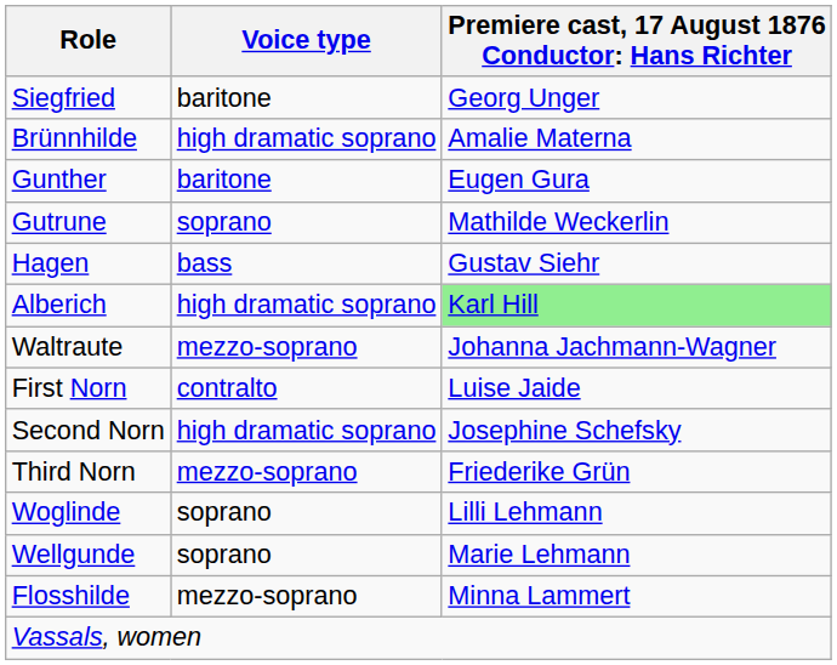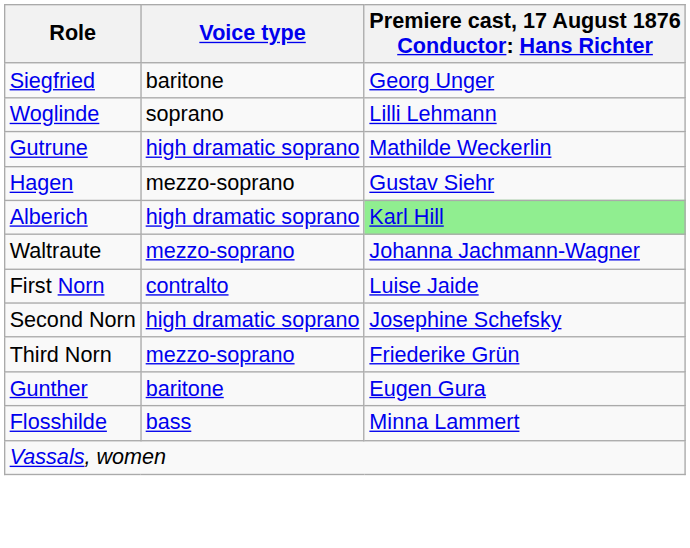 <table class="wikitable">
 <tr>
 <th>Role</th>
 <th><a href='#'>Voice type</a></th>
 <th>Premiere cast, 17 August 1876<br><a href='#'>Conductor</a>: <a href='#'>Hans Richter</a></th>
 </tr>
 <tr>
 <td><a href='#'>Siegfried</a></td>
 <td>baritone</td>
 <td><a href='#'>Georg Unger</a></td>
 </tr>
 <tr>
-<td><a href='#'>Brünnhilde</a></td>
-<td><a href='#'>high dramatic soprano</a></td>
-<td><a href='#'>Amalie Materna</a></td>
-</tr>
-<tr>
-<td><a href='#'>Gunther</a></td>
-<td><a href='#'>baritone</a></td>
-<td><a href='#'>Eugen Gura</a></td>
+<td><a href='#'>Woglinde</a></td>
+<td>soprano</td>
+<td><a href='#'>Lilli Lehmann</a></td>
 </tr>
 <tr>
 <td><a href='#'>Gutrune</a></td>
-<td><a href='#'>soprano</a></td>
+<td><a href='#'>high dramatic soprano</a></td>
 <td><a href='#'>Mathilde Weckerlin</a></td>
 </tr>
 <tr>
 <td><a href='#'>Hagen</a></td>
-<td><a href='#'>bass</a></td>
+<td>mezzo-soprano</td>
 <td><a href='#'>Gustav Siehr</a></td>
 </tr>
 <tr>
 <td><a href='#'>Alberich</a></td>
 <td><a href='#'>high dramatic soprano</a></td>
 <td style="background: lightgreen;"><a href='#'>Karl Hill</a></td>
 </tr>
 <tr>
 <td>Waltraute</td>
 <td><a href='#'>mezzo-soprano</a></td>
 <td><a href='#'>Johanna Jachmann-Wagner</a></td>
 </tr>
 <tr>
 <td>First <a href='#'>Norn</a></td>
 <td><a href='#'>contralto</a></td>
 <td><a href='#'>Luise Jaide</a></td>
 </tr>
 <tr>
 <td>Second Norn</td>
 <td><a href='#'>high dramatic soprano</a></td>
 <td><a href='#'>Josephine Schefsky</a></td>
 </tr>
 <tr>
 <td>Third Norn</td>
 <td><a href='#'>mezzo-soprano</a></td>
 <td><a href='#'>Friederike Grün</a></td>
 </tr>
 <tr>
-<td><a href='#'>Woglinde</a></td>
-<td>soprano</td>
-<td><a href='#'>Lilli Lehmann</a></td>
-</tr>
-<tr>
-<td><a href='#'>Wellgunde</a></td>
-<td>soprano</td>
-<td><a href='#'>Marie Lehmann</a></td>
+<td><a href='#'>Gunther</a></td>
+<td><a href='#'>baritone</a></td>
+<td><a href='#'>Eugen Gura</a></td>
 </tr>
 <tr>
 <td><a href='#'>Flosshilde</a></td>
-<td>mezzo-soprano</td>
+<td><a href='#'>bass</a></td>
 <td><a href='#'>Minna Lammert</a></td>
 </tr>
 <tr>
 <td colspan="3"><em><a href='#'>Vassals</a>, women</em></td>
 </tr>
 </table>
